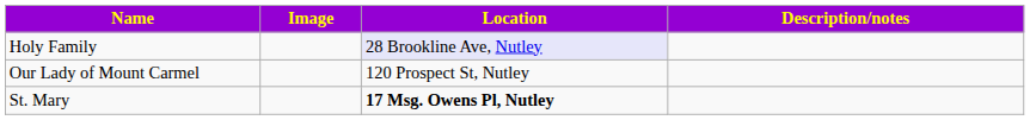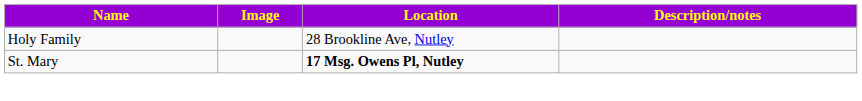 <table class="wikitable sortable" style="width:75%">
 <tr>
 <th style="background:darkviolet; color:yellow;" width="25%"><strong>Name</strong></th>
 <th style="background:darkviolet; color:yellow;" width="10%"><strong>Image</strong></th>
 <th style="background:darkviolet; color:yellow;" width="30%"><strong>Location</strong></th>
 <th style="background:darkviolet; color:yellow;" width="35%"><strong>Description/notes</strong></th>
 </tr>
 <tr>
 <td>Holy Family</td>
 <td></td>
-<td style="background: lavender;">28 Brookline Ave, <a href='#'>Nutley</a></td>
-<td></td>
-</tr>
-<tr>
-<td>Our Lady of Mount Carmel</td>
-<td></td>
-<td>120 Prospect St, Nutley</td>
+<td>28 Brookline Ave, <a href='#'>Nutley</a></td>
 <td></td>
 </tr>
 <tr>
 <td>St. Mary</td>
 <td></td>
 <td><strong>17 Msg. Owens Pl, Nutley</strong></td>
 <td></td>
 </tr>
 </table>
